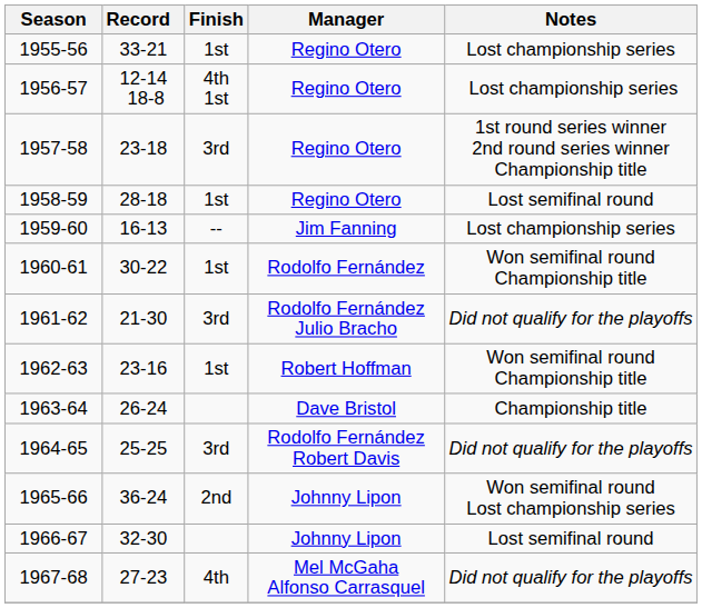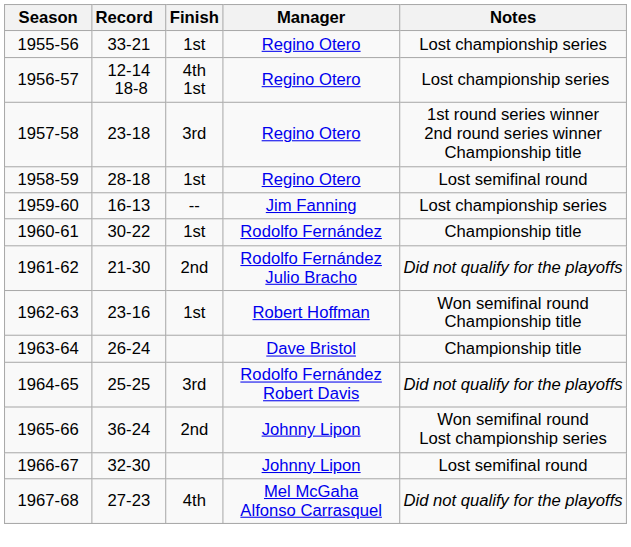 <table class="wikitable">
 <tr style="background: #F2F2F2;">
 <th>Season</th>
 <th>Record  </th>
 <th>Finish</th>
 <th>Manager</th>
 <th>Notes</th>
 </tr>
 <tr align=center>
 <td>  1955-56  </td>
 <td>33-21</td>
 <td>1st</td>
 <td> <a href='#'>Regino Otero</a> </td>
 <td>Lost championship series</td>
 </tr>
 <tr align=center>
 <td>1956-57</td>
 <td>  12-14  <br> 18-8 </td>
 <td>4th<br>1st</td>
 <td><a href='#'>Regino Otero</a></td>
 <td> Lost championship series</td>
 </tr>
 <tr align=center>
 <td>1957-58</td>
 <td>23-18</td>
 <td>3rd</td>
 <td><a href='#'>Regino Otero</a></td>
 <td>1st round series winner<br> 2nd  round series winner <br>Championship title</td>
 </tr>
 <tr align=center>
 <td>1958-59</td>
 <td>28-18</td>
 <td>1st</td>
 <td><a href='#'>Regino Otero</a></td>
 <td>Lost semifinal round</td>
 </tr>
 <tr align=center>
 <td>1959-60</td>
 <td>16-13</td>
 <td>--</td>
 <td><a href='#'>Jim Fanning</a></td>
 <td>Lost championship series</td>
 </tr>
 <tr align=center>
 <td>1960-61</td>
 <td>30-22</td>
 <td>1st</td>
 <td><a href='#'>Rodolfo Fernández</a></td>
-<td>Won semifinal round<br>Championship title</td>
+<td>Championship title</td>
 </tr>
 <tr align=center>
 <td>1961-62</td>
 <td>21-30</td>
-<td>3rd</td>
+<td>2nd</td>
 <td><a href='#'>Rodolfo Fernández</a><br><a href='#'>Julio Bracho</a></td>
 <td><em>Did not qualify for the playoffs</em></td>
 </tr>
 <tr align=center>
 <td>1962-63</td>
 <td>23-16</td>
 <td>1st</td>
 <td><a href='#'>Robert Hoffman</a></td>
 <td>Won semifinal round<br>Championship title</td>
 </tr>
 <tr align=center>
 <td>1963-64</td>
 <td>26-24</td>
 <td></td>
 <td><a href='#'>Dave Bristol</a></td>
 <td>Championship title</td>
 </tr>
 <tr align=center>
 <td>1964-65</td>
 <td>25-25</td>
 <td>3rd</td>
 <td><a href='#'>Rodolfo Fernández</a><br><a href='#'>Robert Davis</a></td>
 <td><em>Did not qualify for the playoffs</em></td>
 </tr>
 <tr align=center>
 <td>1965-66</td>
 <td>36-24</td>
 <td>2nd</td>
 <td><a href='#'>Johnny Lipon</a></td>
 <td>Won semifinal round<br>Lost championship series</td>
 </tr>
 <tr align=center>
 <td>1966-67</td>
 <td>32-30</td>
 <td></td>
 <td><a href='#'>Johnny Lipon</a></td>
 <td>Lost semifinal round</td>
 </tr>
 <tr align=center>
 <td>1967-68</td>
 <td>27-23</td>
 <td>4th</td>
 <td><a href='#'>Mel McGaha</a><br>   <a href='#'>Alfonso Carrasquel</a>   </td>
 <td><em>Did not qualify for the playoffs</em></td>
 </tr>
 <tr align=center>
 </tr>
 </table>
